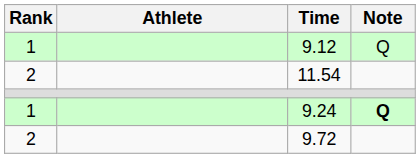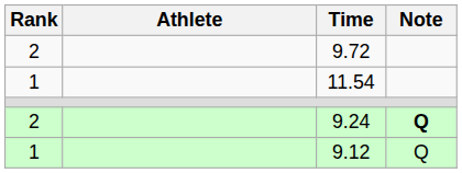 <table class=wikitable style="text-align:center">
 <tr>
 <th width=40>Rank</th>
 <th width=200>Athlete</th>
 <th width=50>Time</th>
 <th width=50>Note</th>
 </tr>
-<tr bgcolor=ccffcc>
-<td>1</td>
+<tr>
+<td>2</td>
 <td align=left></td>
-<td>9.12</td>
-<td>Q</td>
+<td>9.72</td>
+<td></td>
 </tr>
 <tr>
-<td>2</td>
+<td>1</td>
 <td align=left></td>
 <td>11.54</td>
 <td></td>
 </tr>
 <tr bgcolor=#DDDDDD>
 <td colspan=4></td>
 </tr>
 <tr bgcolor=ccffcc>
-<td>1</td>
+<td>2</td>
 <td align=left></td>
 <td>9.24</td>
 <td><strong>Q</strong></td>
 </tr>
-<tr>
-<td>2</td>
+<tr bgcolor=ccffcc>
+<td>1</td>
 <td align=left></td>
-<td>9.72</td>
-<td></td>
+<td>9.12</td>
+<td>Q</td>
 </tr>
 </table>
